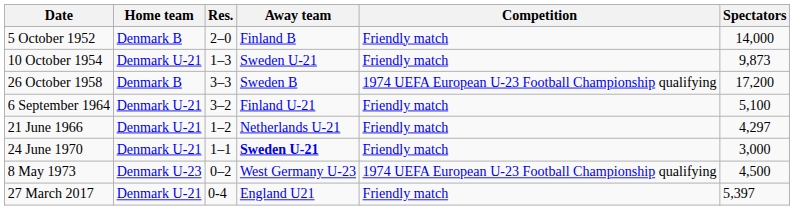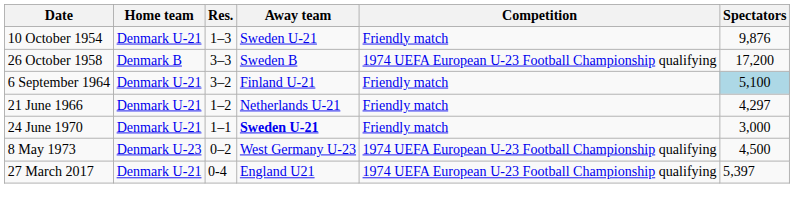 <table class="wikitable" style="text-align: left;">
 <tr>
 <th>Date</th>
 <th>Home team</th>
 <th>Res.</th>
 <th>Away team</th>
 <th>Competition</th>
 <th>Spectators</th>
 </tr>
 <tr>
-<td>5 October 1952</td>
-<td><a href='#'>Denmark B</a></td>
-<td style="text-align:center;">2–0</td>
-<td><a href='#'>Finland B</a></td>
-<td><a href='#'>Friendly match</a></td>
-<td style="text-align:center;">14,000</td>
-</tr>
-<tr>
 <td>10 October 1954</td>
 <td><a href='#'>Denmark U-21</a></td>
 <td style="text-align:center;">1–3</td>
 <td><a href='#'>Sweden U-21</a></td>
 <td><a href='#'>Friendly match</a></td>
-<td style="text-align:center;">9,873</td>
+<td style="text-align:center;">9,876</td>
 </tr>
 <tr>
 <td>26 October 1958</td>
 <td><a href='#'>Denmark B</a></td>
 <td style="text-align:center;">3–3</td>
 <td><a href='#'>Sweden B</a></td>
 <td><a href='#'>1974 UEFA European U-23 Football Championship</a> qualifying</td>
 <td style="text-align:center;">17,200</td>
 </tr>
 <tr>
 <td>6 September 1964</td>
 <td><a href='#'>Denmark U-21</a></td>
 <td style="text-align:center;">3–2</td>
 <td><a href='#'>Finland U-21</a></td>
 <td><a href='#'>Friendly match</a></td>
-<td style="text-align:center;">5,100</td>
+<td style="background: lightblue; text-align:center;">5,100</td>
 </tr>
 <tr>
 <td>21 June 1966</td>
 <td><a href='#'>Denmark U-21</a></td>
 <td style="text-align:center;">1–2</td>
 <td><a href='#'>Netherlands U-21</a></td>
 <td><a href='#'>Friendly match</a></td>
 <td style="text-align:center;">4,297</td>
 </tr>
 <tr>
 <td>24 June 1970</td>
 <td><a href='#'>Denmark U-21</a></td>
 <td style="text-align:center;">1–1</td>
 <td><strong><a href='#'>Sweden U-21</a></strong></td>
 <td><a href='#'>Friendly match</a></td>
 <td style="text-align:center;">3,000</td>
 </tr>
 <tr>
 <td>8 May 1973</td>
 <td><a href='#'>Denmark U-23</a></td>
 <td style="text-align:center;">0–2</td>
 <td><a href='#'>West Germany U-23</a></td>
 <td><a href='#'>1974 UEFA European U-23 Football Championship</a> qualifying</td>
 <td style="text-align:center;">4,500</td>
 </tr>
 <tr>
 <td>27 March 2017</td>
 <td><a href='#'>Denmark U-21</a></td>
 <td>0-4</td>
 <td><a href='#'>England U21</a></td>
-<td><a href='#'>Friendly match</a></td>
+<td><a href='#'>1974 UEFA European U-23 Football Championship</a> qualifying</td>
 <td>5,397</td>
 </tr>
 </table>
